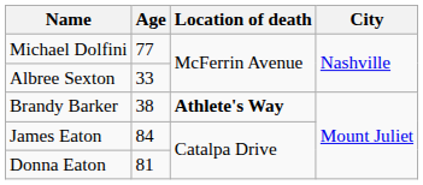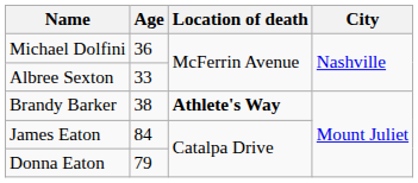 <table class="wikitable">
 <tr>
 <th>Name</th>
 <th>Age</th>
 <th>Location of death</th>
 <th>City</th>
 </tr>
 <tr>
 <td>Michael Dolfini</td>
-<td>77</td>
+<td>36</td>
 <td rowspan="2">McFerrin Avenue</td>
 <td rowspan="2"><a href='#'>Nashville</a></td>
 </tr>
 <tr>
 <td>Albree Sexton</td>
 <td>33</td>
 </tr>
 <tr>
 <td>Brandy Barker</td>
 <td>38</td>
 <td><strong>Athlete's Way</strong></td>
 <td rowspan="3"><a href='#'>Mount Juliet</a></td>
 </tr>
 <tr>
 <td>James Eaton</td>
 <td>84</td>
 <td rowspan="2">Catalpa Drive</td>
 </tr>
 <tr>
 <td>Donna Eaton</td>
-<td>81</td>
+<td>79</td>
 </tr>
 </table>
